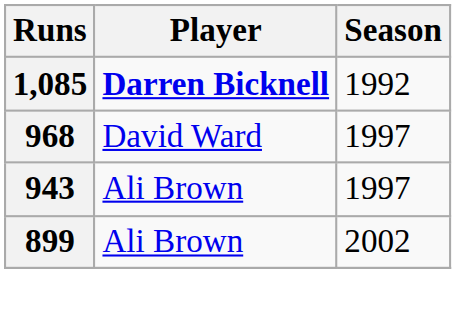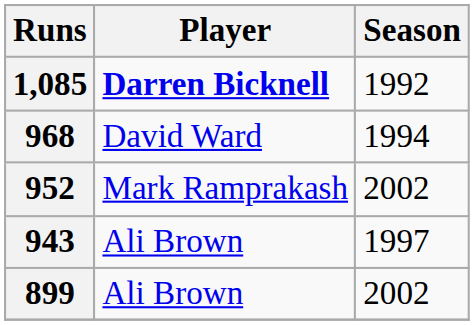 <table class="wikitable">
 <tr>
 <th>Runs</th>
 <th>Player</th>
 <th>Season</th>
 </tr>
 <tr>
 <th>1,085</th>
 <td><strong> <a href='#'>Darren Bicknell</a></strong></td>
 <td>1992</td>
 </tr>
 <tr>
 <th>968</th>
 <td> <a href='#'>David Ward</a></td>
-<td>1997</td>
+<td>1994</td>
+</tr>
+<tr>
+<th>952</th>
+<td> <a href='#'>Mark Ramprakash</a></td>
+<td>2002</td>
 </tr>
 <tr>
 <th>943</th>
 <td> <a href='#'>Ali Brown</a></td>
 <td>1997</td>
 </tr>
 <tr>
 <th>899</th>
 <td> <a href='#'>Ali Brown</a></td>
 <td>2002</td>
 </tr>
 <tr>
 </tr>
 </table>
